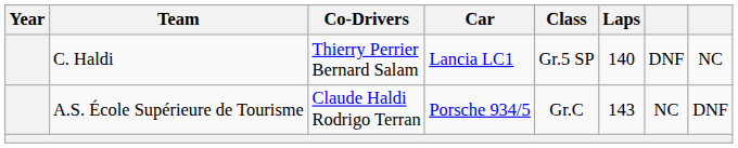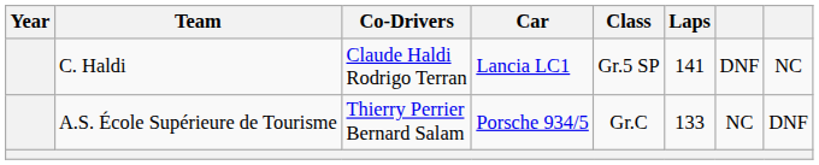 <table class="wikitable" style="text-align:center; font-size:90%">
 <tr>
 <th>Year</th>
 <th>Team</th>
 <th>Co-Drivers</th>
 <th>Car</th>
 <th>Class</th>
 <th>Laps</th>
 <th></th>
 <th></th>
 </tr>
 <tr>
 <th></th>
 <td align="left" nowrap> C. Haldi</td>
-<td align="left" nowrap> <a href='#'>Thierry Perrier</a><br> Bernard Salam</td>
+<td align="left" nowrap> <a href='#'>Claude Haldi</a><br> Rodrigo Terran</td>
 <td align="left" nowrap><a href='#'>Lancia LC1</a></td>
 <td nowrap>Gr.5 SP</td>
-<td>140</td>
+<td>141</td>
 <td>DNF</td>
 <td>NC</td>
 </tr>
 <tr>
 <th></th>
 <td align="left" nowrap> A.S. École Supérieure de Tourisme</td>
-<td align="left" nowrap> <a href='#'>Claude Haldi</a><br> Rodrigo Terran</td>
+<td align="left" nowrap> <a href='#'>Thierry Perrier</a><br> Bernard Salam</td>
 <td align="left" nowrap><a href='#'>Porsche 934/5</a></td>
 <td nowrap>Gr.C</td>
-<td>143</td>
+<td>133</td>
 <td>NC</td>
 <td>DNF</td>
 </tr>
 <tr>
 <th colspan="8"></th>
 </tr>
 </table>
